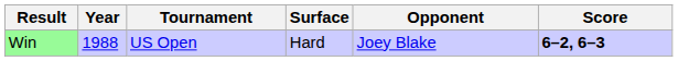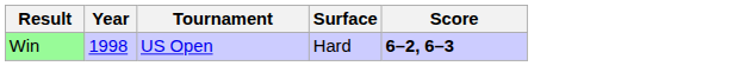 <table class="sortable wikitable">
 <tr>
 <th style="width:65px;">Result</th>
 <th style="width:40px;">Year</th>
 <th style="width:150px;">Tournament</th>
 <th style="width:50px;">Surface</th>
-<th style="width:175px;">Opponent</th>
 <th style="width:125px;" class="unsortable">Score</th>
 </tr>
 <tr style="background:#ccccff;">
 <td style="background:#98fb98;">Win</td>
-<td><a href='#'>1988</a></td>
+<td><a href='#'>1998</a></td>
 <td><a href='#'>US Open</a></td>
 <td>Hard</td>
-<td> <a href='#'>Joey Blake</a></td>
 <td><strong>6–2, 6–3</strong></td>
 </tr>
 </table>
